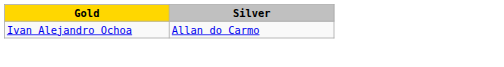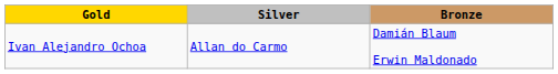 <table class="wikitable" style="text-align:left">
 <tr align="center">
 <td width=200 bgcolor=gold><strong>Gold</strong></td>
 <td width=200 bgcolor=silver><strong>Silver</strong></td>
+<td width=200 bgcolor=CC9966><strong>Bronze</strong></td>
 </tr>
 <tr>
 <td><a href='#'>Ivan Alejandro Ochoa</a><br><em></em></td>
 <td><a href='#'>Allan do Carmo</a><br><em></em></td>
+<td><a href='#'>Damián Blaum</a><br><em></em><br><a href='#'>Erwin Maldonado</a><br><em></em></td>
 </tr>
 </table>
